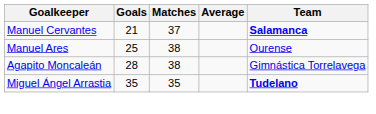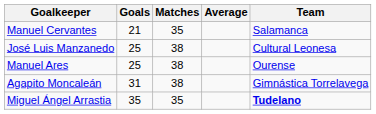 <table class="wikitable sortable">
 <tr>
 <th>Goalkeeper</th>
 <th>Goals</th>
 <th>Matches</th>
 <th>Average</th>
 <th>Team</th>
 </tr>
 <tr>
 <td> <a href='#'>Manuel Cervantes</a></td>
 <td style="text-align:center;">21</td>
-<td style="text-align:center;">37</td>
+<td style="text-align:center;">35</td>
 <td style="text-align:center;"></td>
-<td><strong><a href='#'>Salamanca</a></strong></td>
+<td><a href='#'>Salamanca</a></td>
+</tr>
+<tr>
+<td> <a href='#'>José Luis Manzanedo</a></td>
+<td style="text-align:center;">25</td>
+<td style="text-align:center;">38</td>
+<td style="text-align:center;"></td>
+<td><a href='#'>Cultural Leonesa</a></td>
 </tr>
 <tr>
 <td> <a href='#'>Manuel Ares</a></td>
 <td style="text-align:center;">25</td>
 <td style="text-align:center;">38</td>
 <td style="text-align:center;"></td>
 <td><a href='#'>Ourense</a></td>
 </tr>
 <tr>
 <td> <a href='#'>Agapito Moncaleán</a></td>
-<td style="text-align:center;">28</td>
+<td style="text-align:center;">31</td>
 <td style="text-align:center;">38</td>
 <td style="text-align:center;"></td>
 <td><a href='#'>Gimnástica Torrelavega</a></td>
 </tr>
 <tr>
 <td> <a href='#'>Miguel Ángel Arrastia</a></td>
 <td style="text-align:center;">35</td>
 <td style="text-align:center;">35</td>
 <td style="text-align:center;"></td>
 <td><strong><a href='#'>Tudelano</a></strong></td>
 </tr>
 </table>
